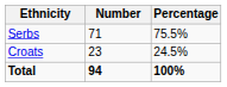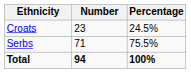 <table class="wikitable">
 <tr>
 <th width="100px">Ethnicity</th>
 <th width="80px">Number</th>
 <th width="80px">Percentage</th>
 </tr>
 <tr>
+<td><a href='#'>Croats</a></td>
+<td>23</td>
+<td>24.5%</td>
+</tr>
+<tr>
 <td><a href='#'>Serbs</a></td>
 <td>71</td>
 <td>75.5%</td>
-</tr>
-<tr>
-<td><a href='#'>Croats</a></td>
-<td>23</td>
-<td>24.5%</td>
 </tr>
 <tr>
 <td><strong>Total</strong></td>
 <td><strong>94</strong></td>
 <td><strong>100%</strong></td>
 </tr>
 </table>
